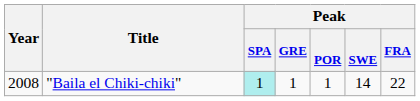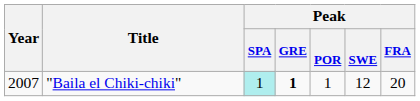 <table class="wikitable">
 <tr>
 <th width="25" rowspan="2">Year</th>
 <th width="200" rowspan="2">Title</th>
 <th colspan="18">Peak</th>
 </tr>
 <tr>
 <th width="25"><small><strong><a href='#'>SPA</a></strong></small></th>
 <th width="25"><small><strong><a href='#'>GRE</a></strong></small></th>
 <th width="25"><br><small><strong><a href='#'>POR</a></strong></small></th>
 <th widith="25"><br><small><strong><a href='#'>SWE</a></strong></small></th>
 <th width="25"><small><strong><a href='#'>FRA</a></strong></small></th>
 </tr>
 <tr>
-<td align="center">2008</td>
+<td align="center">2007</td>
 <td align="left">"<a href='#'>Baila el Chiki-chiki</a>"</td>
 <td align="center" style="background: paleturquoise;">1</td>
+<td align="center"><strong>1</strong></td>
 <td align="center">1</td>
-<td align="center">1</td>
-<td align="center">14</td>
-<td align="center">22</td>
+<td align="center">12</td>
+<td align="center">20</td>
 </tr>
 </table>
